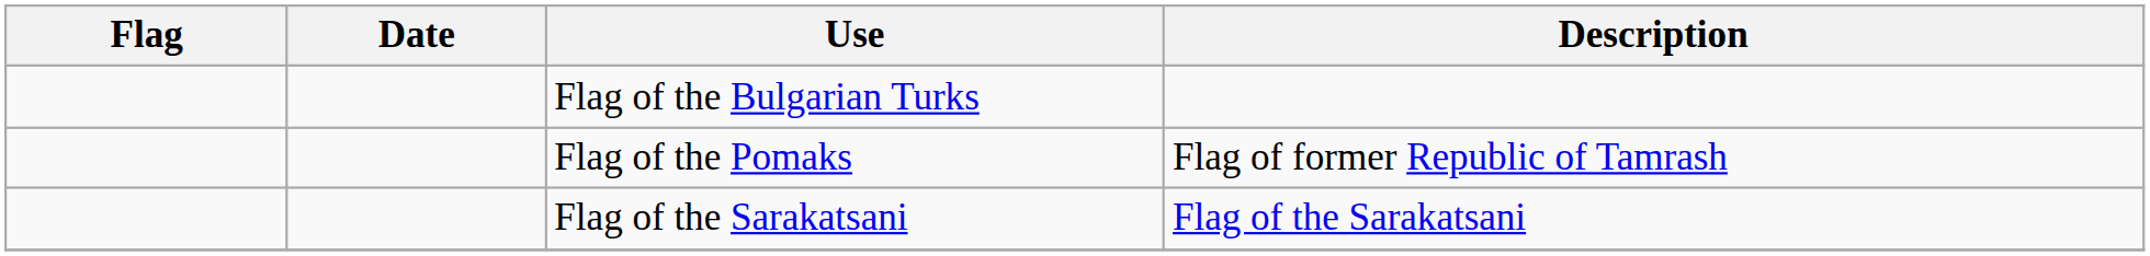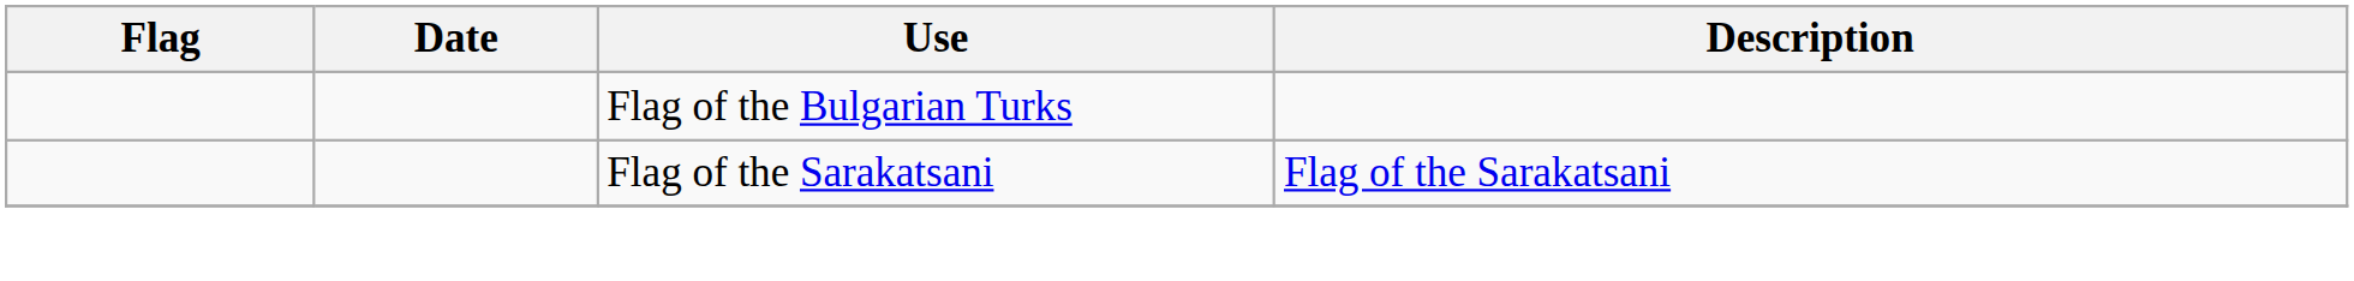 <table class="wikitable" style="background:#f9f9f9">
 <tr>
 <th style="width:110px">Flag</th>
 <th style="width:100px">Date</th>
 <th style="width:250px">Use</th>
 <th style="width:400px">Description</th>
 </tr>
 <tr>
 <td></td>
 <td></td>
 <td>Flag of the <a href='#'>Bulgarian Turks</a></td>
 <td></td>
 </tr>
 <tr>
 <td></td>
 <td></td>
-<td>Flag of the <a href='#'>Pomaks</a></td>
-<td>Flag of former <a href='#'>Republic of Tamrash</a></td>
-</tr>
-<tr>
-<td></td>
-<td></td>
 <td>Flag of the <a href='#'>Sarakatsani</a></td>
 <td><a href='#'>Flag of the Sarakatsani</a></td>
 </tr>
 <tr>
 </tr>
 </table>
